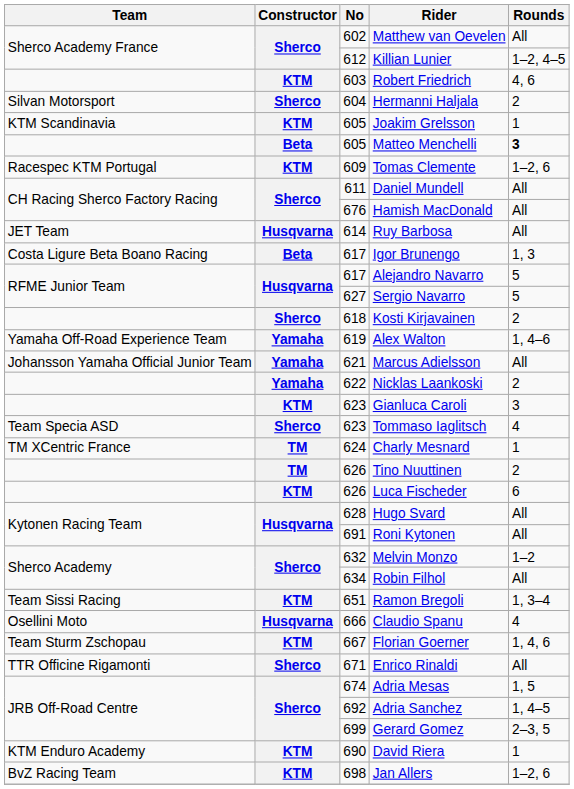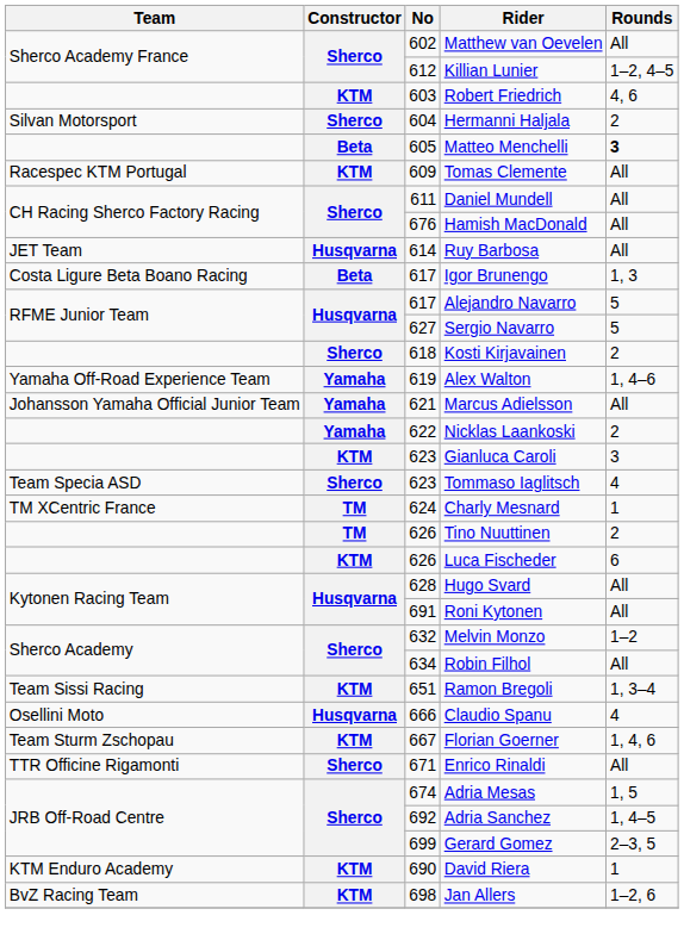 <table class="wikitable" style="font-size: 85%;">
 <tr>
 <th>Team</th>
 <th>Constructor</th>
 <th>No</th>
 <th>Rider</th>
 <th>Rounds</th>
 </tr>
 <tr>
 <td rowspan=2>Sherco Academy France</td>
 <th rowspan=2><a href='#'>Sherco</a></th>
 <td align="right">602</td>
 <td> <a href='#'>Matthew van Oevelen</a></td>
 <td>All</td>
 </tr>
 <tr>
 <td align="right">612</td>
 <td> <a href='#'>Killian Lunier</a></td>
 <td>1–2, 4–5</td>
 </tr>
 <tr>
 <td></td>
 <th><a href='#'>KTM</a></th>
 <td align="right">603</td>
 <td> <a href='#'>Robert Friedrich</a></td>
 <td>4, 6</td>
 </tr>
 <tr>
 <td>Silvan Motorsport</td>
 <th><a href='#'>Sherco</a></th>
 <td align="right">604</td>
 <td> <a href='#'>Hermanni Haljala</a></td>
 <td>2</td>
 </tr>
 <tr>
-<td>KTM Scandinavia</td>
-<th><a href='#'>KTM</a></th>
-<td align="right">605</td>
-<td> <a href='#'>Joakim Grelsson</a></td>
-<td>1</td>
-</tr>
-<tr>
 <td></td>
 <th><a href='#'>Beta</a></th>
 <td align="right">605</td>
 <td> <a href='#'>Matteo Menchelli</a></td>
 <td><strong>3</strong></td>
 </tr>
 <tr>
 <td>Racespec KTM Portugal</td>
 <th><a href='#'>KTM</a></th>
 <td align="right">609</td>
 <td> <a href='#'>Tomas Clemente</a></td>
-<td>1–2, 6</td>
+<td>All</td>
 </tr>
 <tr>
 <td rowspan=2>CH Racing Sherco Factory Racing</td>
 <th rowspan=2><a href='#'>Sherco</a></th>
 <td align="right">611</td>
 <td> <a href='#'>Daniel Mundell</a></td>
 <td>All</td>
 </tr>
 <tr>
 <td align="right">676</td>
 <td> <a href='#'>Hamish MacDonald</a></td>
 <td>All</td>
 </tr>
 <tr>
 <td>JET Team</td>
 <th><a href='#'>Husqvarna</a></th>
 <td align="right">614</td>
 <td> <a href='#'>Ruy Barbosa</a></td>
 <td>All</td>
 </tr>
 <tr>
 <td>Costa Ligure Beta Boano Racing</td>
 <th><a href='#'>Beta</a></th>
 <td align="right">617</td>
 <td> <a href='#'>Igor Brunengo</a></td>
 <td>1, 3</td>
 </tr>
 <tr>
 <td rowspan=2>RFME Junior Team</td>
 <th rowspan=2><a href='#'>Husqvarna</a></th>
 <td align="right">617</td>
 <td> <a href='#'>Alejandro Navarro</a></td>
 <td>5</td>
 </tr>
 <tr>
 <td align="right">627</td>
 <td> <a href='#'>Sergio Navarro</a></td>
 <td>5</td>
 </tr>
 <tr>
 <td></td>
 <th><a href='#'>Sherco</a></th>
 <td align="right">618</td>
 <td> <a href='#'>Kosti Kirjavainen</a></td>
 <td>2</td>
 </tr>
 <tr>
 <td>Yamaha Off-Road Experience Team</td>
 <th><a href='#'>Yamaha</a></th>
 <td align="right">619</td>
 <td> <a href='#'>Alex Walton</a></td>
 <td>1, 4–6</td>
 </tr>
 <tr>
 <td>Johansson Yamaha Official Junior Team</td>
 <th><a href='#'>Yamaha</a></th>
 <td align="right">621</td>
 <td> <a href='#'>Marcus Adielsson</a></td>
 <td>All</td>
 </tr>
 <tr>
 <td></td>
 <th><a href='#'>Yamaha</a></th>
 <td align="right">622</td>
 <td> <a href='#'>Nicklas Laankoski</a></td>
 <td>2</td>
 </tr>
 <tr>
 <td></td>
 <th><a href='#'>KTM</a></th>
 <td align="right">623</td>
 <td> <a href='#'>Gianluca Caroli</a></td>
 <td>3</td>
 </tr>
 <tr>
 <td>Team Specia ASD</td>
 <th><a href='#'>Sherco</a></th>
 <td align="right">623</td>
 <td> <a href='#'>Tommaso Iaglitsch</a></td>
 <td>4</td>
 </tr>
 <tr>
 <td>TM XCentric France</td>
 <th><a href='#'>TM</a></th>
 <td align="right">624</td>
 <td> <a href='#'>Charly Mesnard</a></td>
 <td>1</td>
 </tr>
 <tr>
 <td></td>
 <th><a href='#'>TM</a></th>
 <td align="right">626</td>
 <td> <a href='#'>Tino Nuuttinen</a></td>
 <td>2</td>
 </tr>
 <tr>
 <td></td>
 <th><a href='#'>KTM</a></th>
 <td align="right">626</td>
 <td> <a href='#'>Luca Fischeder</a></td>
 <td>6</td>
 </tr>
 <tr>
 <td rowspan=2>Kytonen Racing Team</td>
 <th rowspan=2><a href='#'>Husqvarna</a></th>
 <td align="right">628</td>
 <td> <a href='#'>Hugo Svard</a></td>
 <td>All</td>
 </tr>
 <tr>
 <td align="right">691</td>
 <td> <a href='#'>Roni Kytonen</a></td>
 <td>All</td>
 </tr>
 <tr>
 <td rowspan=2>Sherco Academy</td>
 <th rowspan=2><a href='#'>Sherco</a></th>
 <td align="right">632</td>
 <td> <a href='#'>Melvin Monzo</a></td>
 <td>1–2</td>
 </tr>
 <tr>
 <td align="right">634</td>
 <td> <a href='#'>Robin Filhol</a></td>
 <td>All</td>
 </tr>
 <tr>
 <td>Team Sissi Racing</td>
 <th><a href='#'>KTM</a></th>
 <td align="right">651</td>
 <td> <a href='#'>Ramon Bregoli</a></td>
 <td>1, 3–4</td>
 </tr>
 <tr>
 <td>Osellini Moto</td>
 <th><a href='#'>Husqvarna</a></th>
 <td align="right">666</td>
 <td> <a href='#'>Claudio Spanu</a></td>
 <td>4</td>
 </tr>
 <tr>
 <td>Team Sturm Zschopau</td>
 <th><a href='#'>KTM</a></th>
 <td align="right">667</td>
 <td> <a href='#'>Florian Goerner</a></td>
 <td>1, 4, 6</td>
 </tr>
 <tr>
 <td>TTR Officine Rigamonti</td>
 <th><a href='#'>Sherco</a></th>
 <td align="right">671</td>
 <td> <a href='#'>Enrico Rinaldi</a></td>
 <td>All</td>
 </tr>
 <tr>
 <td rowspan=3>JRB Off-Road Centre</td>
 <th rowspan=3><a href='#'>Sherco</a></th>
 <td align="right">674</td>
 <td> <a href='#'>Adria Mesas</a></td>
 <td>1, 5</td>
 </tr>
 <tr>
 <td align="right">692</td>
 <td> <a href='#'>Adria Sanchez</a></td>
 <td>1, 4–5</td>
 </tr>
 <tr>
 <td align="right">699</td>
 <td> <a href='#'>Gerard Gomez</a></td>
 <td>2–3, 5</td>
 </tr>
 <tr>
 <td>KTM Enduro Academy</td>
 <th><a href='#'>KTM</a></th>
 <td align="right">690</td>
 <td> <a href='#'>David Riera</a></td>
 <td>1</td>
 </tr>
 <tr>
 <td>BvZ Racing Team</td>
 <th><a href='#'>KTM</a></th>
 <td align="right">698</td>
 <td> <a href='#'>Jan Allers</a></td>
 <td>1–2, 6</td>
 </tr>
 <tr>
 </tr>
 </table>
